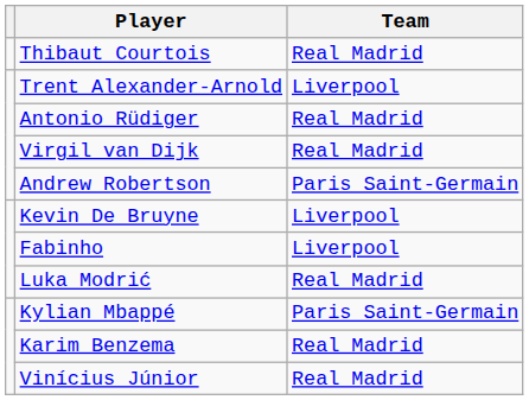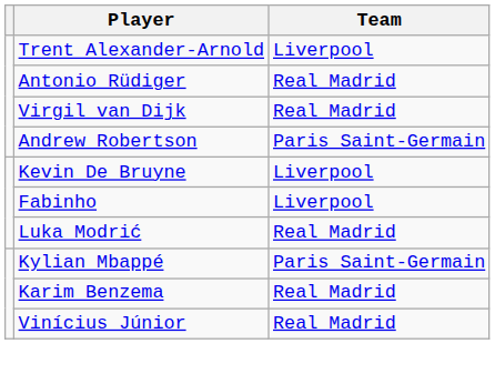 <table class="wikitable" style="text-align:center">
 <tr>
 <th></th>
 <th>Player</th>
 <th>Team</th>
-</tr>
-<tr>
-<td></td>
-<td align=left> <a href='#'>Thibaut Courtois</a></td>
-<td align=left> <a href='#'>Real Madrid</a></td>
 </tr>
 <tr>
 <td rowspan=4></td>
 <td align=left> <a href='#'>Trent Alexander-Arnold</a></td>
 <td align=left> <a href='#'>Liverpool</a></td>
 </tr>
 <tr>
 <td align=left> <a href='#'>Antonio Rüdiger</a></td>
 <td align=left> <a href='#'>Real Madrid</a></td>
 </tr>
 <tr>
 <td align=left> <a href='#'>Virgil van Dijk</a></td>
 <td align=left> <a href='#'>Real Madrid</a></td>
 </tr>
 <tr>
 <td align=left> <a href='#'>Andrew Robertson</a></td>
 <td align=left> <a href='#'>Paris Saint-Germain</a></td>
 </tr>
 <tr>
 <td rowspan=3></td>
 <td align=left> <a href='#'>Kevin De Bruyne</a></td>
 <td align=left> <a href='#'>Liverpool</a></td>
 </tr>
 <tr>
 <td align=left> <a href='#'>Fabinho</a></td>
 <td align=left> <a href='#'>Liverpool</a></td>
 </tr>
 <tr>
 <td align=left> <a href='#'>Luka Modrić</a></td>
 <td align=left> <a href='#'>Real Madrid</a></td>
 </tr>
 <tr>
 <td rowspan=3></td>
 <td align=left> <a href='#'>Kylian Mbappé</a></td>
 <td align=left> <a href='#'>Paris Saint-Germain</a></td>
 </tr>
 <tr>
 <td align=left> <a href='#'>Karim Benzema</a></td>
 <td align=left> <a href='#'>Real Madrid</a></td>
 </tr>
 <tr>
 <td align=left> <a href='#'>Vinícius Júnior</a></td>
 <td align=left> <a href='#'>Real Madrid</a></td>
 </tr>
 </table>
